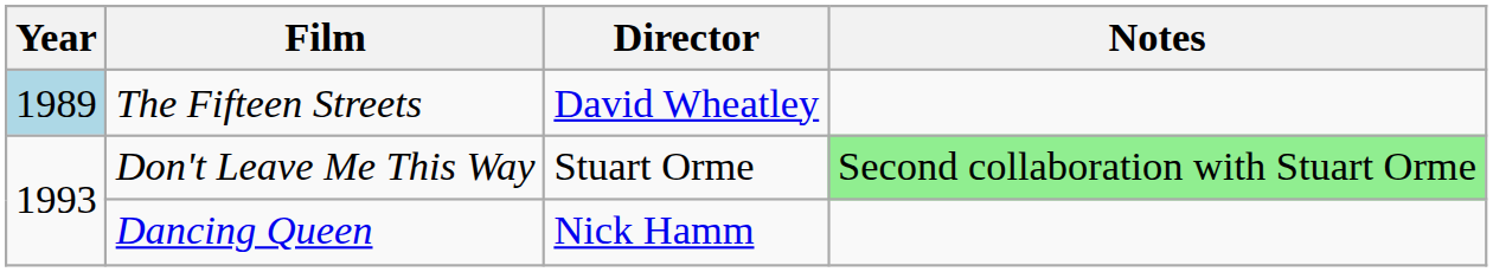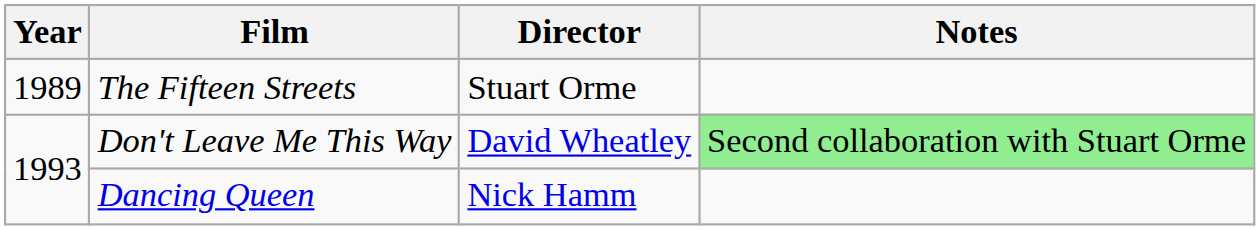 <table class="wikitable">
 <tr>
 <th>Year</th>
 <th>Film</th>
 <th>Director</th>
 <th>Notes</th>
 </tr>
 <tr>
-<td style="background: lightblue;">1989</td>
+<td>1989</td>
 <td><em>The Fifteen Streets</em></td>
-<td><a href='#'>David Wheatley</a></td>
+<td>Stuart Orme</td>
 <td></td>
 </tr>
 <tr>
 <td rowspan=2>1993</td>
 <td><em>Don't Leave Me This Way</em></td>
-<td>Stuart Orme</td>
+<td><a href='#'>David Wheatley</a></td>
 <td style="background: lightgreen;">Second collaboration with Stuart Orme</td>
 </tr>
 <tr>
 <td><em><a href='#'>Dancing Queen</a></em></td>
 <td><a href='#'>Nick Hamm</a></td>
 <td></td>
 </tr>
 </table>
